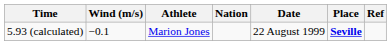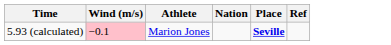 <table class="wikitable">
 <tr>
 <th>Time</th>
 <th>Wind (m/s)</th>
 <th>Athlete</th>
 <th>Nation</th>
-<th>Date</th>
 <th>Place</th>
 <th>Ref</th>
 </tr>
 <tr>
 <td>5.93 (calculated)</td>
-<td>−0.1</td>
+<td style="background: pink;">−0.1</td>
 <td><a href='#'>Marion Jones</a></td>
 <td></td>
-<td>22 August 1999</td>
 <td><strong><a href='#'>Seville</a></strong></td>
 <td></td>
 </tr>
 </table>
